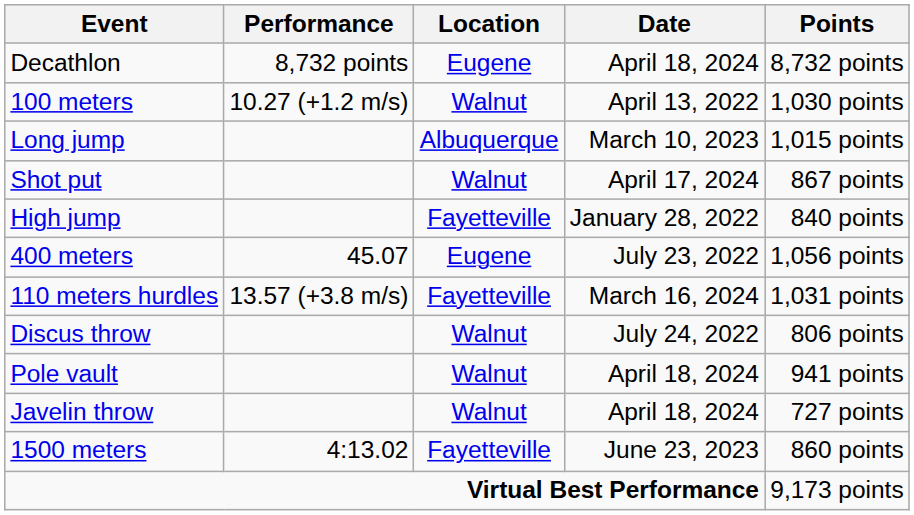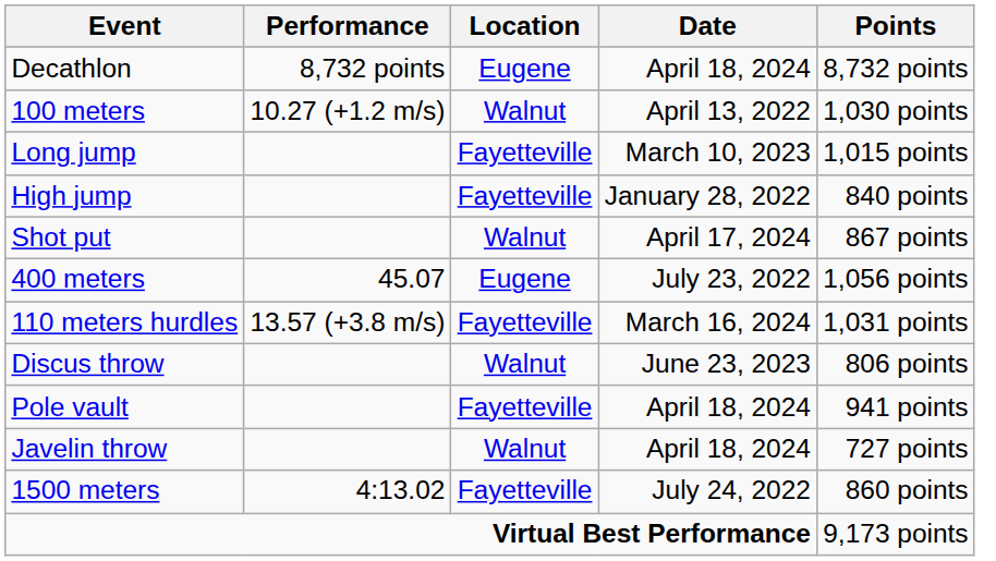 <table class="wikitable">
 <tr>
 <th>Event</th>
 <th>Performance</th>
 <th>Location</th>
 <th>Date</th>
 <th>Points</th>
 </tr>
 <tr>
 <td>Decathlon</td>
 <td align=right>8,732 points</td>
 <td align=center><a href='#'>Eugene</a></td>
 <td align=right>April 18, 2024</td>
 <td align=right>8,732 points</td>
 </tr>
 <tr>
 <td><a href='#'>100 meters</a></td>
 <td align=right>10.27 (+1.2 m/s)</td>
 <td align=center><a href='#'>Walnut</a></td>
 <td align=right>April 13, 2022</td>
 <td align=right>1,030 points</td>
 </tr>
 <tr>
 <td><a href='#'>Long jump</a></td>
 <td align=right></td>
-<td align=center><a href='#'>Albuquerque</a></td>
+<td align=center><a href='#'>Fayetteville</a></td>
 <td align=right>March 10, 2023</td>
 <td align=right>1,015 points</td>
+</tr>
+<tr>
+<td><a href='#'>High jump</a></td>
+<td align=right></td>
+<td align=center><a href='#'>Fayetteville</a></td>
+<td align=right>January 28, 2022</td>
+<td align=right>840 points</td>
 </tr>
 <tr>
 <td><a href='#'>Shot put</a></td>
 <td align=right></td>
 <td align=center><a href='#'>Walnut</a></td>
 <td align=right>April 17, 2024</td>
 <td align=right>867 points</td>
-</tr>
-<tr>
-<td><a href='#'>High jump</a></td>
-<td align=right></td>
-<td align=center><a href='#'>Fayetteville</a></td>
-<td align=right>January 28, 2022</td>
-<td align=right>840 points</td>
 </tr>
 <tr>
 <td><a href='#'>400 meters</a></td>
 <td align=right>45.07</td>
 <td align=center><a href='#'>Eugene</a></td>
 <td align=right>July 23, 2022</td>
 <td align=right>1,056 points</td>
 </tr>
 <tr>
 <td><a href='#'>110 meters hurdles</a></td>
 <td align=right>13.57 (+3.8 m/s) </td>
 <td align=center><a href='#'>Fayetteville</a></td>
 <td align=right>March 16, 2024</td>
 <td align=right>1,031 points</td>
 </tr>
 <tr>
 <td><a href='#'>Discus throw</a></td>
 <td align=right></td>
 <td align=center><a href='#'>Walnut</a></td>
-<td align=right>July 24, 2022</td>
+<td align=right>June 23, 2023</td>
 <td align=right>806 points</td>
 </tr>
 <tr>
 <td><a href='#'>Pole vault</a></td>
 <td align=right></td>
-<td align=center><a href='#'>Walnut</a></td>
+<td align=center><a href='#'>Fayetteville</a></td>
 <td align=right>April 18, 2024</td>
 <td align=right>941 points</td>
 </tr>
 <tr>
 <td><a href='#'>Javelin throw</a></td>
 <td align=right></td>
 <td align=center><a href='#'>Walnut</a></td>
 <td align=right>April 18, 2024</td>
 <td align=right>727 points</td>
 </tr>
 <tr>
 <td><a href='#'>1500 meters</a></td>
 <td align=right>4:13.02</td>
 <td align=center><a href='#'>Fayetteville</a></td>
-<td align=right>June 23, 2023</td>
+<td align=right>July 24, 2022</td>
 <td align=right>860 points</td>
 </tr>
 <tr>
 <td colspan=4 align=right><strong>Virtual Best Performance</strong></td>
 <td align=right>9,173 points</td>
 </tr>
 </table>
